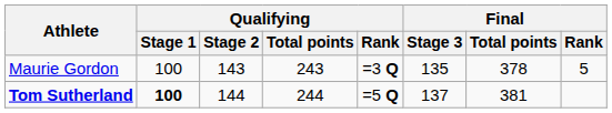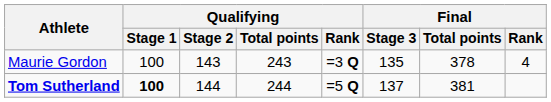 <table class="wikitable" style="font-size:90%;">
 <tr>
 <th rowspan=2>Athlete</th>
 <th colspan=4>Qualifying</th>
 <th colspan=3>Final</th>
 </tr>
 <tr style="font-size:95%">
 <th>Stage 1</th>
 <th>Stage 2</th>
 <th>Total points</th>
 <th>Rank</th>
 <th>Stage 3</th>
 <th>Total points</th>
 <th>Rank</th>
 </tr>
 <tr align=center>
 <td align=left><a href='#'>Maurie Gordon</a></td>
 <td>100</td>
 <td>143</td>
 <td>243</td>
 <td>=3 <strong>Q</strong></td>
 <td>135</td>
 <td>378</td>
-<td>5</td>
+<td>4</td>
 </tr>
 <tr align=center>
 <td align=left><strong><a href='#'>Tom Sutherland</a></strong></td>
 <td><strong>100</strong></td>
 <td>144</td>
 <td>244</td>
 <td>=5 <strong>Q</strong></td>
 <td>137</td>
 <td>381</td>
 <td></td>
 </tr>
 </table>
